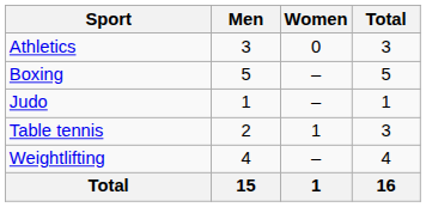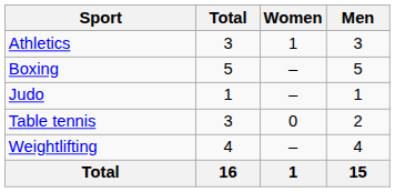 <table class="wikitable sortable" style="text-align:center;">
 <tr>
 <th width=180>Sport</th>
+<th width=55>Total</th>
+<th width=55>Women</th>
 <th width=55>Men</th>
-<th width=55>Women</th>
-<th width=55>Total</th>
 </tr>
 <tr>
 <td align=left><a href='#'>Athletics</a></td>
 <td>3</td>
-<td>0</td>
+<td>1</td>
 <td>3</td>
 </tr>
 <tr>
 <td align=left><a href='#'>Boxing</a></td>
 <td>5</td>
 <td>–</td>
 <td>5</td>
 </tr>
 <tr>
 <td align=left><a href='#'>Judo</a></td>
 <td>1</td>
 <td>–</td>
 <td>1</td>
 </tr>
 <tr>
 <td align=left><a href='#'>Table tennis</a></td>
+<td>3</td>
+<td>0</td>
 <td>2</td>
-<td>1</td>
-<td>3</td>
 </tr>
 <tr>
 <td align=left><a href='#'>Weightlifting</a></td>
 <td>4</td>
 <td>–</td>
 <td>4</td>
 </tr>
 <tr>
 <th>Total</th>
+<th>16</th>
+<th>1</th>
 <th>15</th>
-<th>1</th>
-<th>16</th>
 </tr>
 </table>
